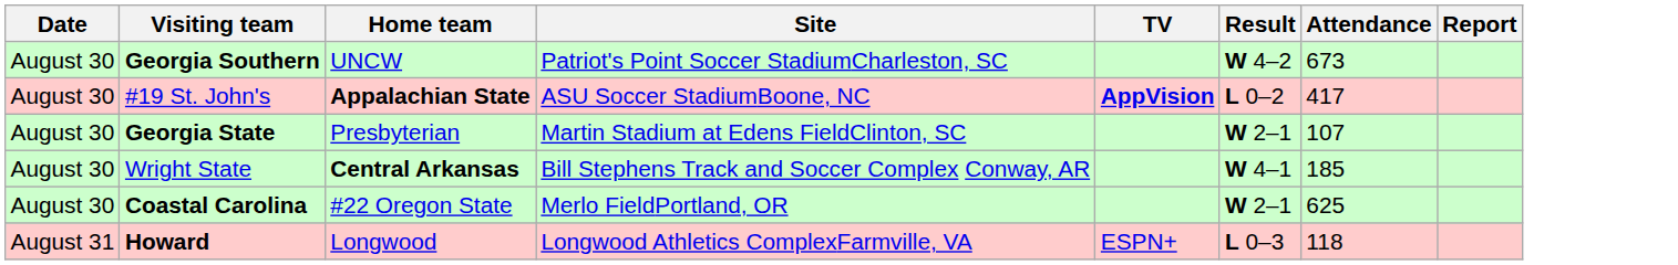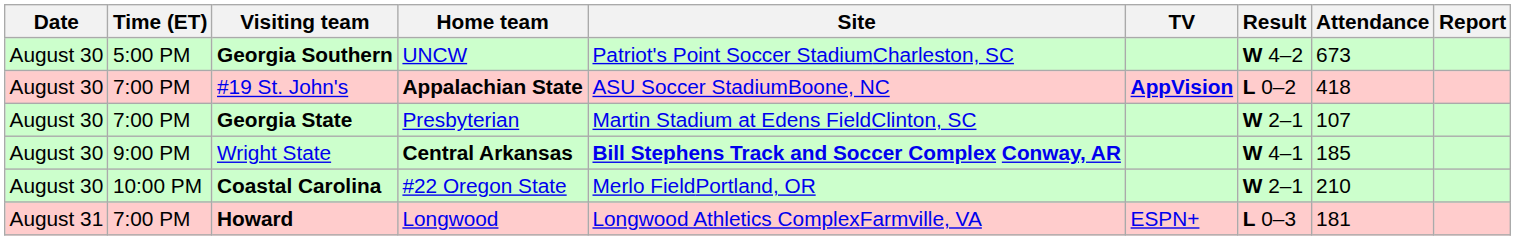 <table class="wikitable" style="font-size:95%;">
 <tr>
 <th>Date</th>
+<th>Time (ET)</th>
 <th>Visiting team</th>
 <th>Home team</th>
 <th>Site</th>
 <th>TV</th>
 <th>Result</th>
 <th>Attendance</th>
 <th>Report</th>
 </tr>
 <tr bgcolor="#cfc">
 <td>August 30</td>
+<td>5:00 PM</td>
 <td><strong>Georgia Southern</strong></td>
 <td><a href='#'>UNCW</a></td>
 <td><a href='#'>Patriot's Point Soccer Stadium</a><a href='#'>Charleston, SC</a></td>
 <td></td>
 <td><strong>W</strong> 4–2</td>
 <td>673</td>
 <td></td>
 </tr>
 <tr bgcolor="#fcc">
 <td>August 30</td>
+<td>7:00 PM</td>
 <td><a href='#'>#19 St. John's</a></td>
 <td><strong>Appalachian State</strong></td>
 <td><a href='#'>ASU Soccer Stadium</a><a href='#'>Boone, NC</a></td>
 <td><strong><a href='#'>AppVision</a></strong></td>
 <td><strong>L</strong> 0–2</td>
-<td>417</td>
+<td>418</td>
 <td></td>
 </tr>
 <tr bgcolor="#cfc">
 <td>August 30</td>
+<td>7:00 PM</td>
 <td><strong>Georgia State</strong></td>
 <td><a href='#'>Presbyterian</a></td>
 <td><a href='#'>Martin Stadium at Edens Field</a><a href='#'>Clinton, SC</a></td>
 <td></td>
 <td><strong>W</strong> 2–1</td>
 <td>107</td>
 <td></td>
 </tr>
 <tr bgcolor="#cfc">
 <td>August 30</td>
+<td>9:00 PM</td>
 <td><a href='#'>Wright State</a></td>
 <td><strong>Central Arkansas</strong></td>
-<td><a href='#'>Bill Stephens Track and Soccer Complex</a> <a href='#'>Conway, AR</a></td>
+<td><strong><a href='#'>Bill Stephens Track and Soccer Complex</a> <a href='#'>Conway, AR</a></strong></td>
 <td></td>
 <td><strong>W</strong> 4–1</td>
 <td>185</td>
 <td></td>
 </tr>
 <tr bgcolor="#cfc">
 <td>August 30</td>
+<td>10:00 PM</td>
 <td><strong>Coastal Carolina</strong></td>
 <td><a href='#'>#22 Oregon State</a></td>
 <td><a href='#'>Merlo Field</a><a href='#'>Portland, OR</a></td>
 <td></td>
 <td><strong>W</strong> 2–1</td>
-<td>625</td>
+<td>210</td>
 <td></td>
 </tr>
 <tr bgcolor="#fcc">
 <td>August 31</td>
+<td>7:00 PM</td>
 <td><strong>Howard</strong></td>
 <td><a href='#'>Longwood</a></td>
 <td><a href='#'>Longwood Athletics Complex</a><a href='#'>Farmville, VA</a></td>
 <td><a href='#'>ESPN+</a></td>
 <td><strong>L</strong> 0–3</td>
-<td>118</td>
+<td>181</td>
 <td></td>
 </tr>
 </table>
